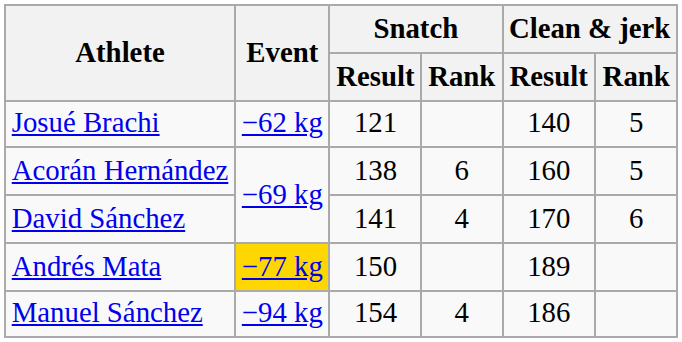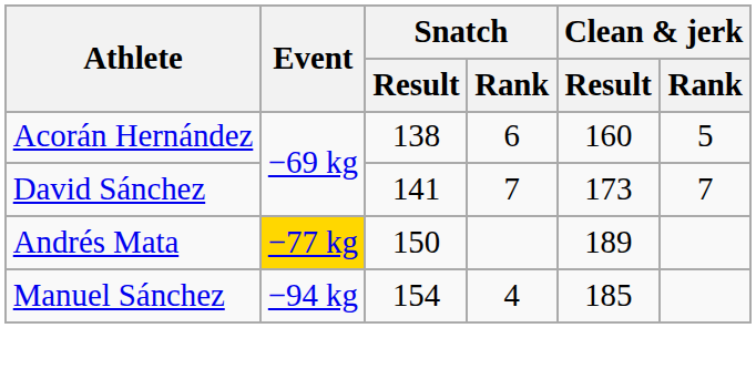 <table class="wikitable" style="font-size:90%">
 <tr>
 <th rowspan="2">Athlete</th>
 <th rowspan="2">Event</th>
 <th colspan="2">Snatch</th>
 <th colspan="2">Clean & jerk</th>
 </tr>
 <tr>
 <th>Result</th>
 <th>Rank</th>
 <th>Result</th>
 <th>Rank</th>
 </tr>
 <tr align=center>
-<td align=left><a href='#'>Josué Brachi</a></td>
-<td align=left><a href='#'>−62 kg</a></td>
-<td>121</td>
-<td></td>
-<td>140</td>
-<td>5</td>
-</tr>
-<tr align=center>
 <td align=left><a href='#'>Acorán Hernández</a></td>
 <td align=left rowspan=2><a href='#'>−69 kg</a></td>
 <td>138</td>
 <td>6</td>
 <td>160</td>
 <td>5</td>
 </tr>
 <tr align=center>
 <td align=left><a href='#'>David Sánchez</a></td>
 <td>141</td>
-<td>4</td>
-<td>170</td>
-<td>6</td>
+<td>7</td>
+<td>173</td>
+<td>7</td>
 </tr>
 <tr align=center>
 <td align=left><a href='#'>Andrés Mata</a></td>
 <td align=left style="background: gold;"><a href='#'>−77 kg</a></td>
 <td>150</td>
 <td></td>
 <td>189</td>
 <td></td>
 </tr>
 <tr align=center>
 <td align=left><a href='#'>Manuel Sánchez</a></td>
 <td align=left><a href='#'>−94 kg</a></td>
 <td>154</td>
 <td>4</td>
-<td>186</td>
+<td>185</td>
 <td></td>
 </tr>
 </table>
